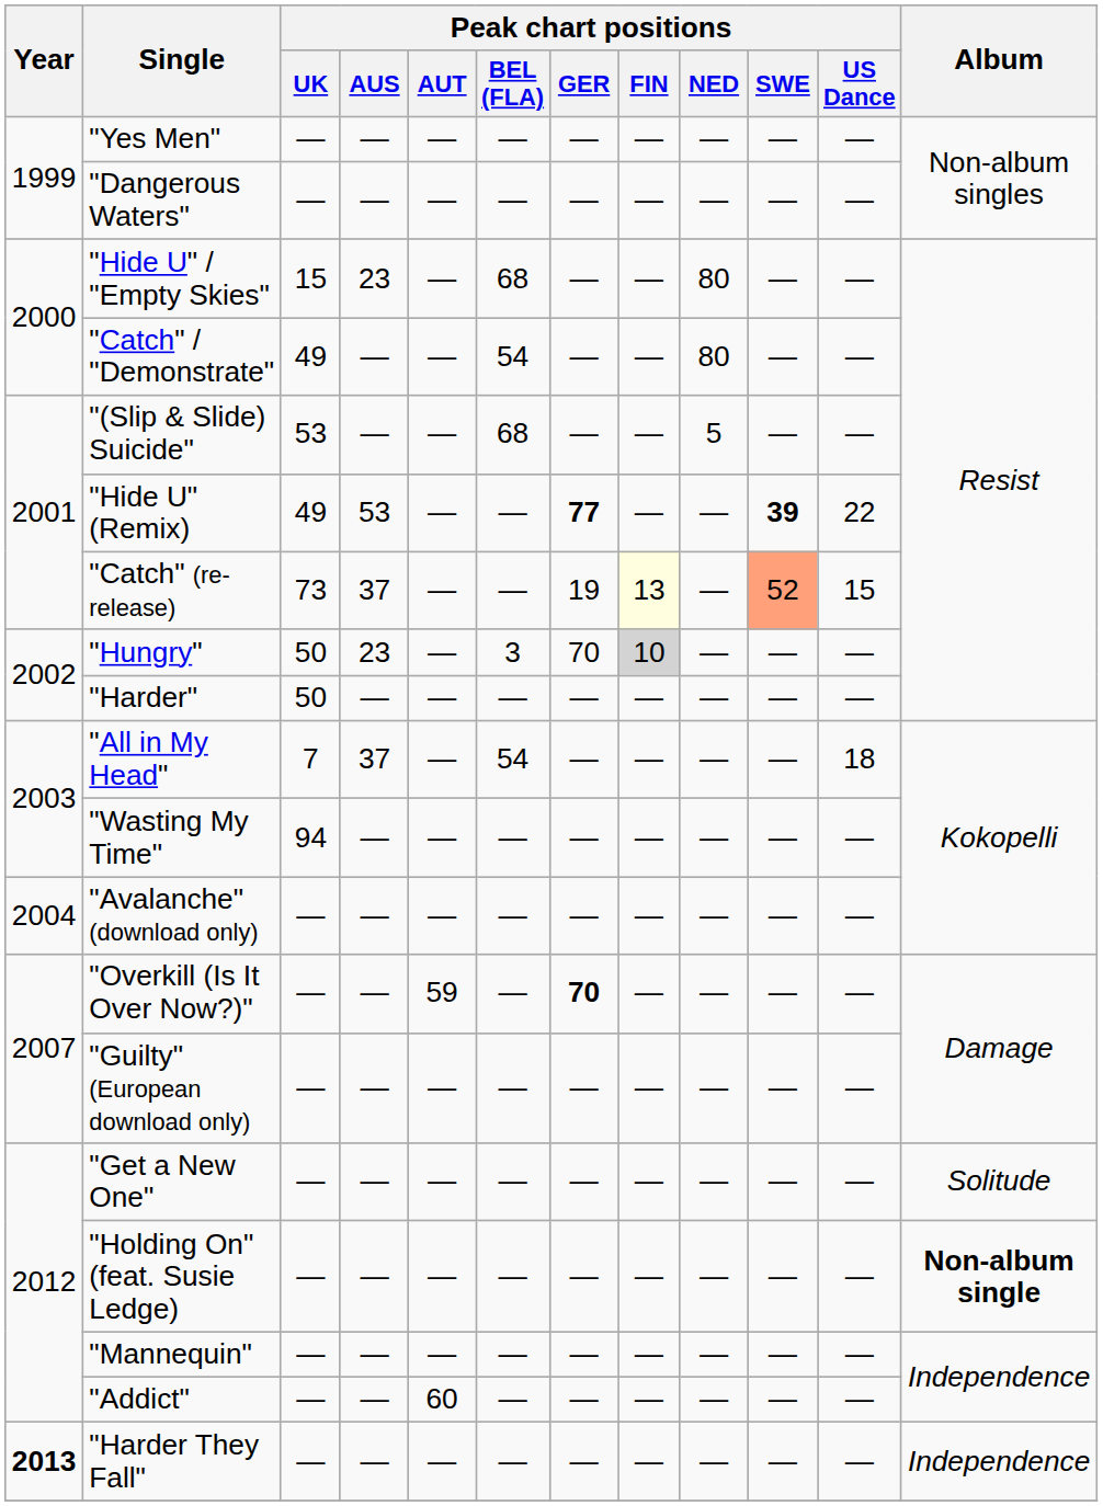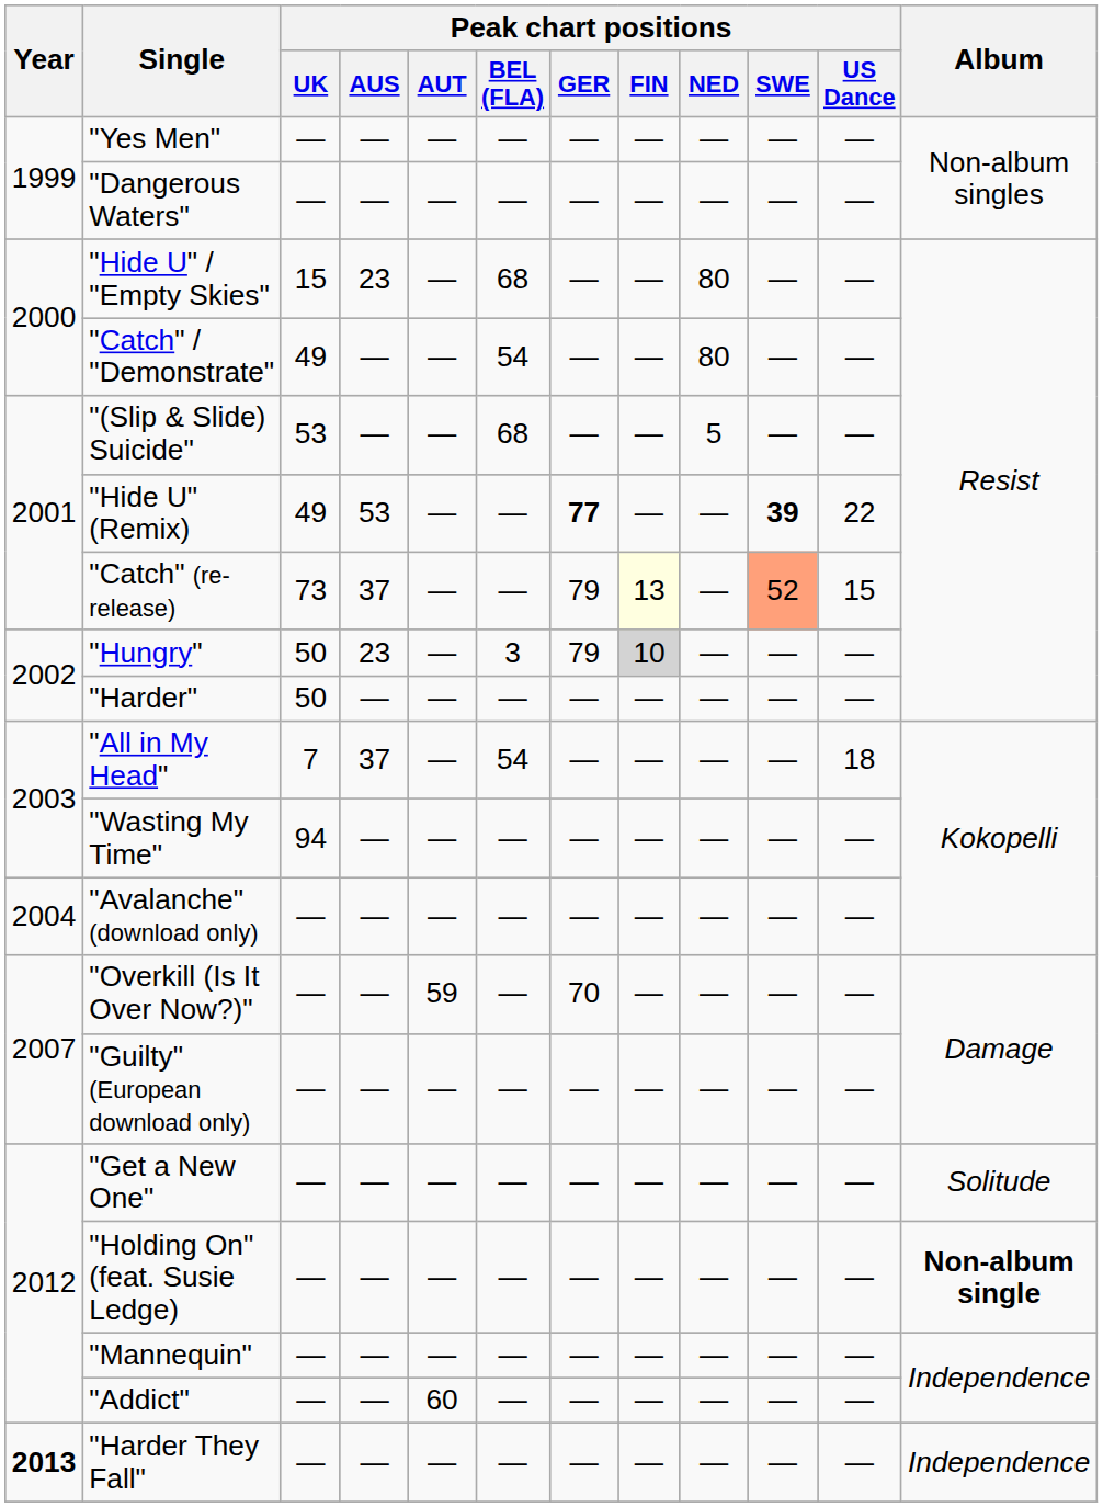 <table class="wikitable" style="text-align:center;">
 <tr>
 <th rowspan="2">Year</th>
 <th rowspan="2">Single</th>
 <th colspan="9">Peak chart positions</th>
 <th rowspan="2">Album</th>
 </tr>
 <tr style="font-size:smaller;">
 <th width="35"><a href='#'>UK</a><br></th>
 <th width="35"><a href='#'>AUS</a><br></th>
 <th width="35"><a href='#'>AUT</a><br></th>
 <th width="35"><a href='#'>BEL<br>(FLA)</a><br></th>
 <th width="35"><a href='#'>GER</a><br></th>
 <th width="35"><a href='#'>FIN</a><br></th>
 <th width="35"><a href='#'>NED</a><br></th>
 <th width="35"><a href='#'>SWE</a><br></th>
 <th width="35"><a href='#'>US<br>Dance</a><br></th>
 </tr>
 <tr>
 <td rowspan="2">1999</td>
 <td style="text-align:left;">"Yes Men"</td>
 <td>—</td>
 <td>—</td>
 <td>—</td>
 <td>—</td>
 <td>—</td>
 <td>—</td>
 <td>—</td>
 <td>—</td>
 <td>—</td>
 <td rowspan="2">Non-album singles</td>
 </tr>
 <tr>
 <td style="text-align:left;">"Dangerous Waters"</td>
 <td>—</td>
 <td>—</td>
 <td>—</td>
 <td>—</td>
 <td>—</td>
 <td>—</td>
 <td>—</td>
 <td>—</td>
 <td>—</td>
 </tr>
 <tr>
 <td rowspan="2">2000</td>
 <td style="text-align:left;">"<a href='#'>Hide U</a>" / "Empty Skies"</td>
 <td>15</td>
 <td>23</td>
 <td>—</td>
 <td>68</td>
 <td>—</td>
 <td>—</td>
 <td>80</td>
 <td>—</td>
 <td>—</td>
 <td rowspan="7"><em>Resist</em></td>
 </tr>
 <tr>
 <td style="text-align:left;">"<a href='#'>Catch</a>" / "Demonstrate"</td>
 <td>49</td>
 <td>—</td>
 <td>—</td>
 <td>54</td>
 <td>—</td>
 <td>—</td>
 <td>80</td>
 <td>—</td>
 <td>—</td>
 </tr>
 <tr>
 <td rowspan="3">2001</td>
 <td style="text-align:left;">"(Slip & Slide) Suicide"</td>
 <td>53</td>
 <td>—</td>
 <td>—</td>
 <td>68</td>
 <td>—</td>
 <td>—</td>
 <td>5</td>
 <td>—</td>
 <td>—</td>
 </tr>
 <tr>
 <td style="text-align:left;">"Hide U" (Remix)</td>
 <td>49</td>
 <td>53</td>
 <td>—</td>
 <td>—</td>
 <td><strong>77</strong></td>
 <td>—</td>
 <td>—</td>
 <td><strong>39</strong></td>
 <td>22</td>
 </tr>
 <tr>
 <td style="text-align:left;">"Catch" <small>(re-release)</small></td>
 <td>73</td>
 <td>37</td>
 <td>—</td>
 <td>—</td>
-<td>19</td>
+<td>79</td>
 <td style="background: lightyellow;">13</td>
 <td>—</td>
 <td style="background: lightsalmon;">52</td>
 <td>15</td>
 </tr>
 <tr>
 <td rowspan="2">2002</td>
 <td style="text-align:left;">"<a href='#'>Hungry</a>"</td>
 <td>50</td>
 <td>23</td>
 <td>—</td>
 <td>3</td>
-<td>70</td>
+<td>79</td>
 <td style="background: lightgrey;">10</td>
 <td>—</td>
 <td>—</td>
 <td>—</td>
 </tr>
 <tr>
 <td style="text-align:left;">"Harder"</td>
 <td>50</td>
 <td>—</td>
 <td>—</td>
 <td>—</td>
 <td>—</td>
 <td>—</td>
 <td>—</td>
 <td>—</td>
 <td>—</td>
 </tr>
 <tr>
 <td rowspan="2">2003</td>
 <td style="text-align:left;">"<a href='#'>All in My Head</a>"</td>
 <td>7</td>
 <td>37</td>
 <td>—</td>
 <td>54</td>
 <td>—</td>
 <td>—</td>
 <td>—</td>
 <td>—</td>
 <td>18</td>
 <td rowspan="3"><em>Kokopelli</em></td>
 </tr>
 <tr>
 <td style="text-align:left;">"Wasting My Time"</td>
 <td>94</td>
 <td>—</td>
 <td>—</td>
 <td>—</td>
 <td>—</td>
 <td>—</td>
 <td>—</td>
 <td>—</td>
 <td>—</td>
 </tr>
 <tr>
 <td>2004</td>
 <td style="text-align:left;">"Avalanche" <small>(download only)</small></td>
 <td>—</td>
 <td>—</td>
 <td>—</td>
 <td>—</td>
 <td>—</td>
 <td>—</td>
 <td>—</td>
 <td>—</td>
 <td>—</td>
 </tr>
 <tr>
 <td rowspan="2">2007</td>
 <td style="text-align:left;">"Overkill (Is It Over Now?)"</td>
 <td>—</td>
 <td>—</td>
 <td>59</td>
 <td>—</td>
-<td><strong>70</strong></td>
+<td>70</td>
 <td>—</td>
 <td>—</td>
 <td>—</td>
 <td>—</td>
 <td rowspan="2"><em>Damage</em></td>
 </tr>
 <tr>
 <td style="text-align:left;">"Guilty" <small>(European download only)</small></td>
 <td>—</td>
 <td>—</td>
 <td>—</td>
 <td>—</td>
 <td>—</td>
 <td>—</td>
 <td>—</td>
 <td>—</td>
 <td>—</td>
 </tr>
 <tr>
 <td rowspan="4">2012</td>
 <td style="text-align:left;">"Get a New One"</td>
 <td>—</td>
 <td>—</td>
 <td>—</td>
 <td>—</td>
 <td>—</td>
 <td>—</td>
 <td>—</td>
 <td>—</td>
 <td>—</td>
 <td><em>Solitude</em></td>
 </tr>
 <tr>
 <td style="text-align:left;">"Holding On" (feat. Susie Ledge)</td>
 <td>—</td>
 <td>—</td>
 <td>—</td>
 <td>—</td>
 <td>—</td>
 <td>—</td>
 <td>—</td>
 <td>—</td>
 <td>—</td>
 <td><strong>Non-album single</strong></td>
 </tr>
 <tr>
 <td style="text-align:left;">"Mannequin"</td>
 <td>—</td>
 <td>—</td>
 <td>—</td>
 <td>—</td>
 <td>—</td>
 <td>—</td>
 <td>—</td>
 <td>—</td>
 <td>—</td>
 <td rowspan="2"><em>Independence</em></td>
 </tr>
 <tr>
 <td style="text-align:left;">"Addict"</td>
 <td>—</td>
 <td>—</td>
 <td>60</td>
 <td>—</td>
 <td>—</td>
 <td>—</td>
 <td>—</td>
 <td>—</td>
 <td>—</td>
 </tr>
 <tr>
 <td><strong>2013</strong></td>
 <td style="text-align:left;">"Harder They Fall"</td>
 <td>—</td>
 <td>—</td>
 <td>—</td>
 <td>—</td>
 <td>—</td>
 <td>—</td>
 <td>—</td>
 <td>—</td>
 <td>—</td>
 <td><em>Independence</em></td>
 </tr>
 <tr>
 </tr>
 </table>
